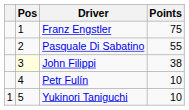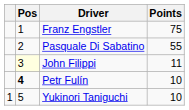 <table class="wikitable" style="font-size: 95%;">
 <tr>
 <th></th>
 <th>Pos</th>
 <th>Driver</th>
 <th>Points</th>
 </tr>
 <tr>
 <td align="left"></td>
 <td>1</td>
 <td> <a href='#'>Franz Engstler</a></td>
 <td align="right">75</td>
 </tr>
 <tr>
 <td align="left"></td>
 <td>2</td>
 <td> <a href='#'>Pasquale Di Sabatino</a></td>
 <td align="right">55</td>
 </tr>
 <tr>
 <td align="left"></td>
 <td style="background: lightyellow;">3</td>
 <td> <a href='#'>John Filippi</a></td>
-<td align="right">38</td>
+<td align="right">11</td>
 </tr>
 <tr>
 <td align="left"></td>
-<td>4</td>
+<td><strong>4</strong></td>
 <td> <a href='#'>Petr Fulín</a></td>
 <td align="right">10</td>
 </tr>
 <tr>
 <td align="left"> 1</td>
 <td>5</td>
 <td> <a href='#'>Yukinori Taniguchi</a></td>
 <td align="right">10</td>
 </tr>
 </table>
